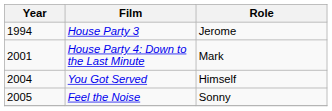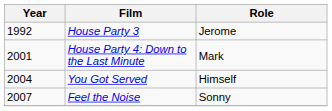 <table class="wikitable" style="font-size: 95%;">
 <tr>
 <th width="75">Year</th>
 <th width="170">Film</th>
 <th width="170">Role</th>
 </tr>
 <tr>
-<td>1994</td>
+<td>1992</td>
 <td><em><a href='#'>House Party 3</a></em></td>
 <td>Jerome</td>
 </tr>
 <tr>
 <td>2001</td>
 <td><em><a href='#'>House Party 4: Down to the Last Minute</a></em></td>
 <td>Mark</td>
 </tr>
 <tr>
 <td>2004</td>
 <td><em><a href='#'>You Got Served</a></em></td>
 <td>Himself</td>
 </tr>
 <tr>
-<td>2005</td>
+<td>2007</td>
 <td><em><a href='#'>Feel the Noise</a></em></td>
 <td>Sonny</td>
 </tr>
 <tr>
 </tr>
 </table>
